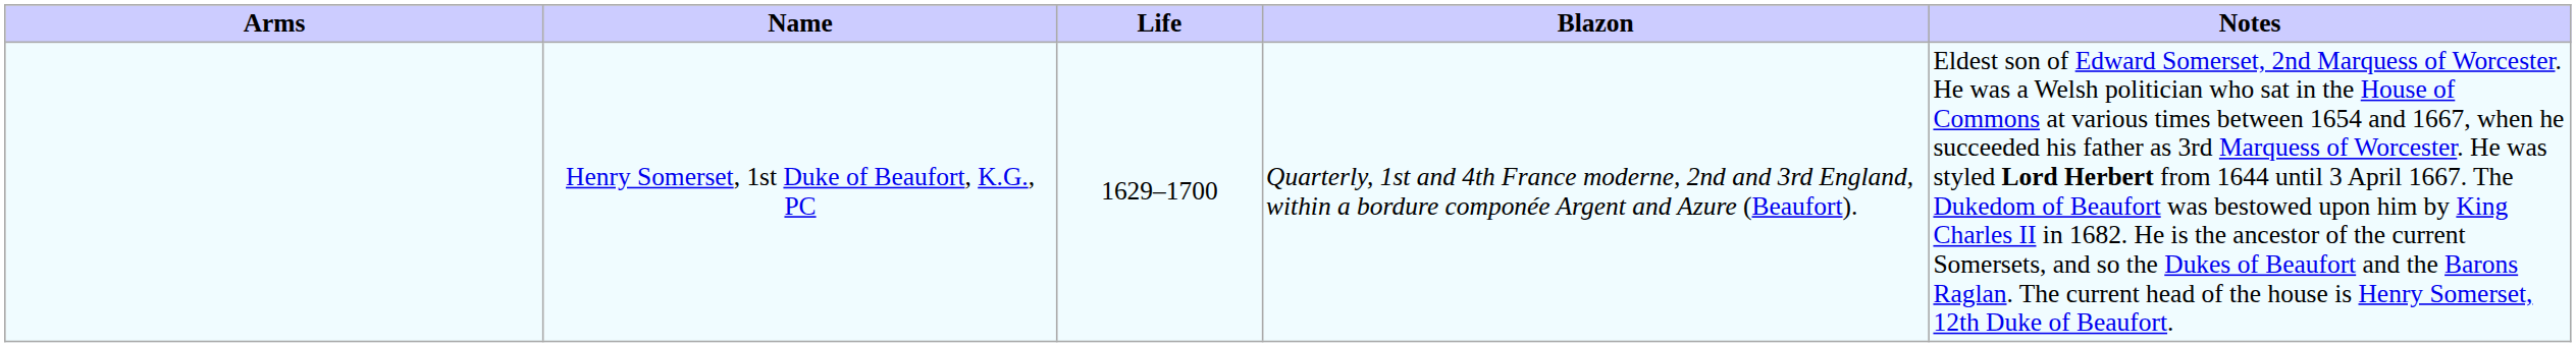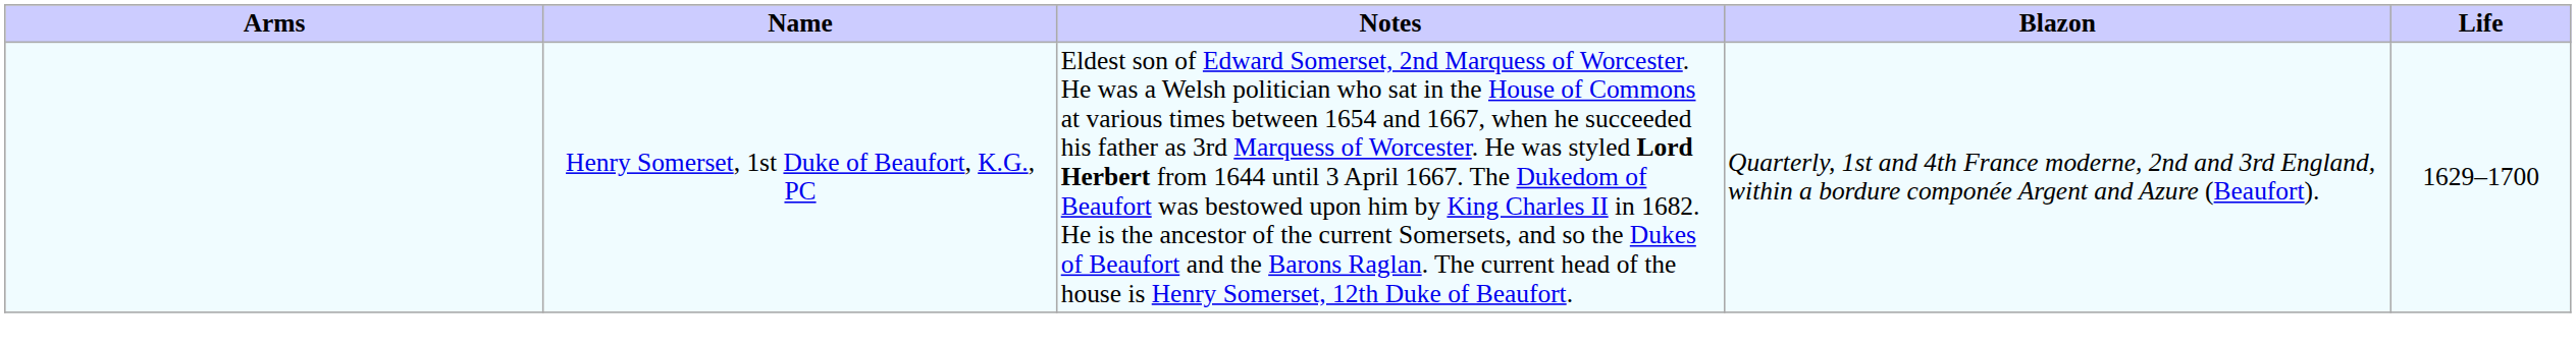 <table width="100%" border="1" cellpadding="2" cellspacing="0" style="margin: 0.5em 0.3em 0.5em 0; background: #f9f9f9; border: 1px #aaa solid; border-collapse: collapse;">
 <tr>
 <th width="21%" bgcolor = "#ccccff">Arms</th>
 <th width="20%" bgcolor = "#ccccff">Name</th>
+<th width="26%" bgcolor = "#ccccff">Notes</th>
+<th width="26%" bgcolor = "#ccccff">Blazon</th>
 <th width="8%" bgcolor = "#ccccff">Life</th>
-<th width="26%" bgcolor = "#ccccff">Blazon</th>
-<th width="26%" bgcolor = "#ccccff">Notes</th>
 </tr>
 <tr bgcolor=f0fcff>
 <td align="center"></td>
 <td align="center"><a href='#'>Henry Somerset</a>, 1st <a href='#'>Duke of Beaufort</a>, <a href='#'>K.G.</a>, <a href='#'>PC</a></td>
+<td>Eldest son of <a href='#'>Edward Somerset, 2nd Marquess of Worcester</a>. He was a Welsh politician who sat in the <a href='#'>House of Commons</a> at various times between 1654 and 1667, when he succeeded his father as 3rd <a href='#'>Marquess of Worcester</a>. He was styled <strong>Lord Herbert</strong> from 1644 until 3 April 1667. The <a href='#'>Dukedom of Beaufort</a> was bestowed upon him by <a href='#'>King Charles II</a> in 1682. He is the ancestor of the current Somersets, and so the <a href='#'>Dukes of Beaufort</a> and the <a href='#'>Barons Raglan</a>. The current head of the house is <a href='#'>Henry Somerset, 12th Duke of Beaufort</a>.</td>
+<td><em>Quarterly, 1st and 4th France moderne, 2nd and 3rd England, within a bordure componée Argent and Azure</em> (<a href='#'>Beaufort</a>).</td>
 <td align="center">1629–1700</td>
-<td><em>Quarterly, 1st and 4th France moderne, 2nd and 3rd England, within a bordure componée Argent and Azure</em> (<a href='#'>Beaufort</a>).</td>
-<td>Eldest son of <a href='#'>Edward Somerset, 2nd Marquess of Worcester</a>. He was a Welsh politician who sat in the <a href='#'>House of Commons</a> at various times between 1654 and 1667, when he succeeded his father as 3rd <a href='#'>Marquess of Worcester</a>. He was styled <strong>Lord Herbert</strong> from 1644 until 3 April 1667. The <a href='#'>Dukedom of Beaufort</a> was bestowed upon him by <a href='#'>King Charles II</a> in 1682. He is the ancestor of the current Somersets, and so the <a href='#'>Dukes of Beaufort</a> and the <a href='#'>Barons Raglan</a>. The current head of the house is <a href='#'>Henry Somerset, 12th Duke of Beaufort</a>.</td>
 </tr>
 </table>
